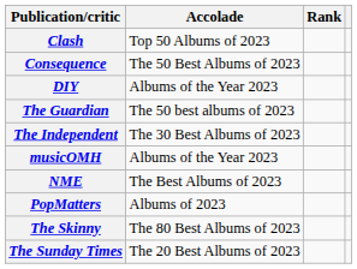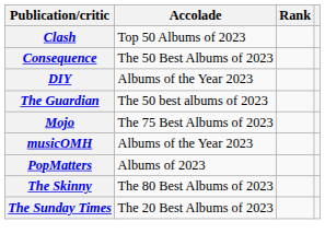 <table class="wikitable sortable plainrowheaders">
 <tr>
 <th scope="col">Publication/critic</th>
 <th scope="col">Accolade</th>
 <th scope="col">Rank</th>
 <th scope="col" class="unsortable"></th>
 </tr>
 <tr>
 <th scope="row"><em><a href='#'>Clash</a></em></th>
 <td>Top 50 Albums of 2023</td>
 <td></td>
 <td></td>
 </tr>
 <tr>
 <th scope="row"><em><a href='#'>Consequence</a></em></th>
 <td>The 50 Best Albums of 2023</td>
 <td></td>
 <td></td>
 </tr>
 <tr>
 <th scope="row"><em><a href='#'>DIY</a></em></th>
 <td>Albums of the Year 2023</td>
 <td></td>
 <td></td>
 </tr>
 <tr>
 <th scope="row"><em><a href='#'>The Guardian</a></em></th>
 <td>The 50 best albums of 2023</td>
 <td></td>
 <td></td>
 </tr>
 <tr>
-<th scope="row"><em><a href='#'>The Independent</a></em></th>
-<td>The 30 Best Albums of 2023</td>
+<th scope="row"><em><a href='#'>Mojo</a></em></th>
+<td>The 75 Best Albums of 2023</td>
 <td></td>
 <td></td>
 </tr>
 <tr>
 <th scope="row"><em><a href='#'>musicOMH</a></em></th>
 <td>Albums of the Year 2023</td>
-<td></td>
-<td></td>
-</tr>
-<tr>
-<th scope="row"><em><a href='#'>NME</a></em></th>
-<td>The Best Albums of 2023</td>
 <td></td>
 <td></td>
 </tr>
 <tr>
 <th scope="row"><em><a href='#'>PopMatters</a></em></th>
 <td>Albums of 2023</td>
 <td></td>
 <td></td>
 </tr>
 <tr>
 <th scope="row"><em><a href='#'>The Skinny</a></em></th>
 <td>The 80 Best Albums of 2023</td>
 <td></td>
 <td></td>
 </tr>
 <tr>
 <th scope="row"><em><a href='#'>The Sunday Times</a></em></th>
 <td>The 20 Best Albums of 2023</td>
 <td></td>
 <td></td>
 </tr>
 </table>
